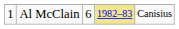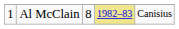 <table class="wikitable">
 <tr>
 </tr>
 <tr>
 <td>1</td>
 <td>Al McClain</td>
-<td>6</td>
+<td>8</td>
 <td style="background: khaki; font-size:80%;"><a href='#'>1982–83</a></td>
 <td style="font-size:80%;">Canisius</td>
 </tr>
 </table>
